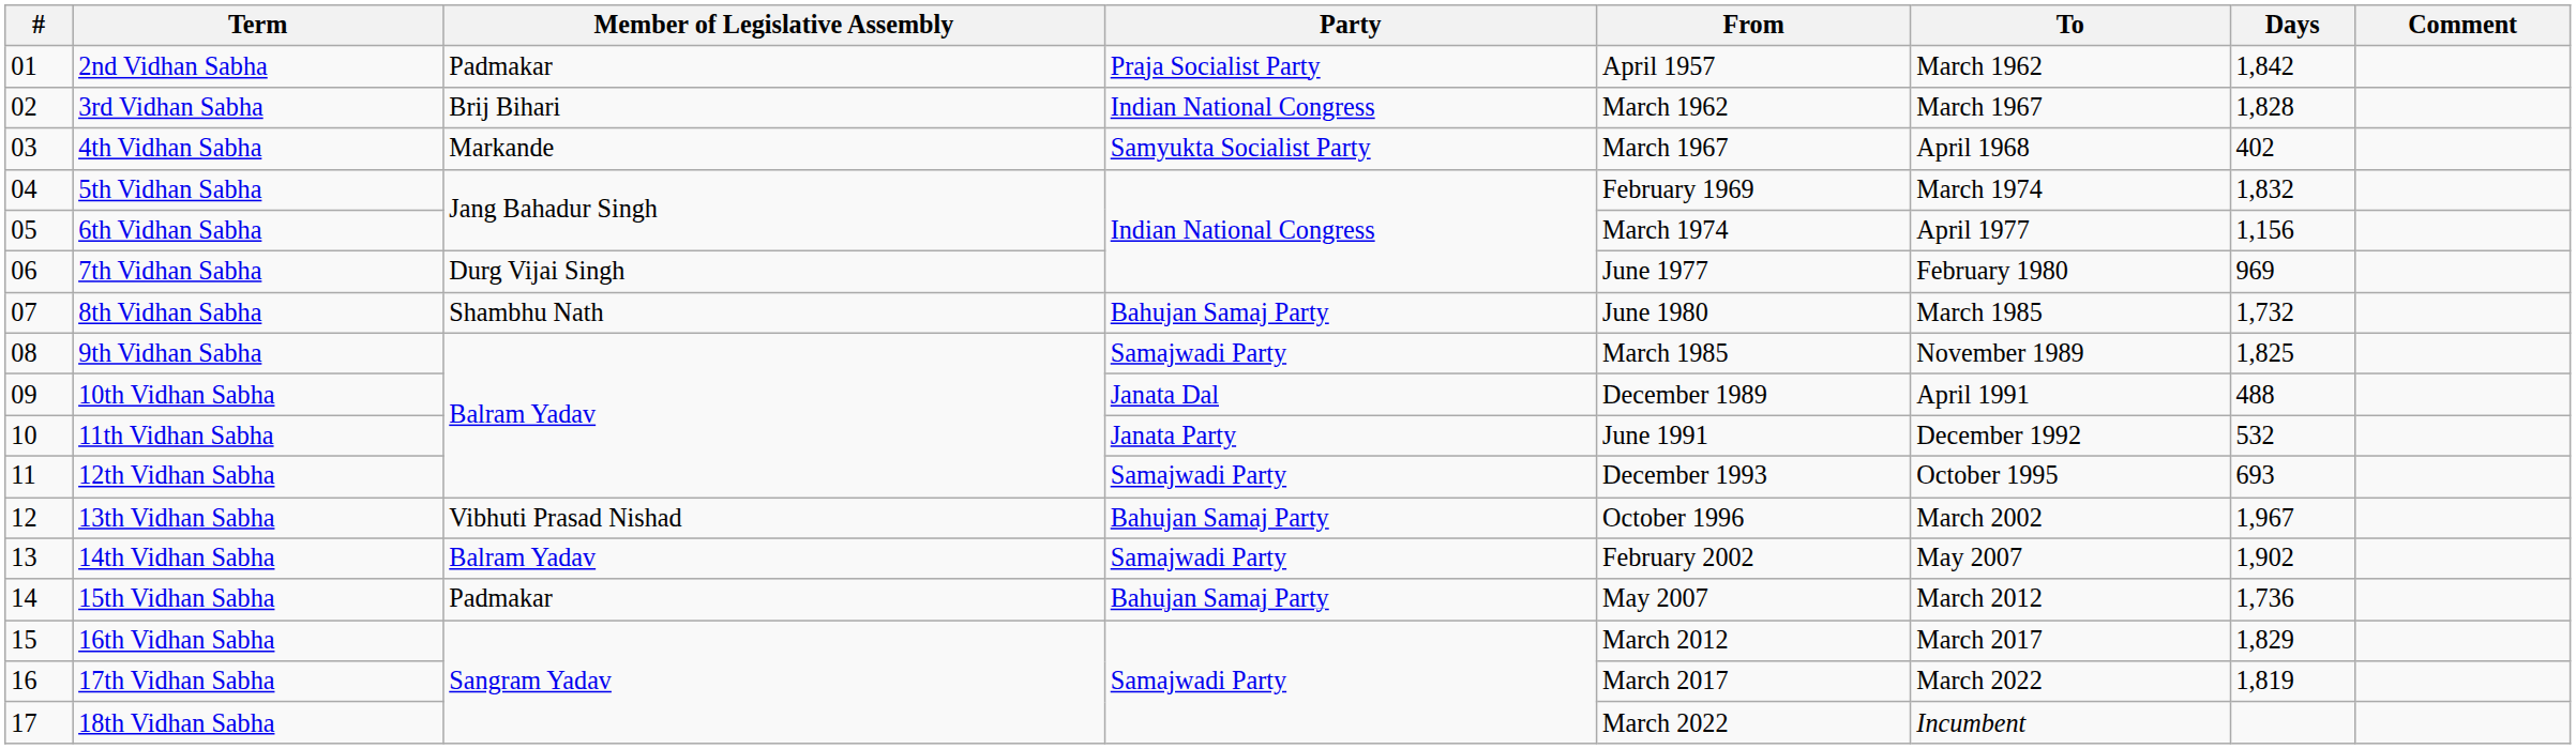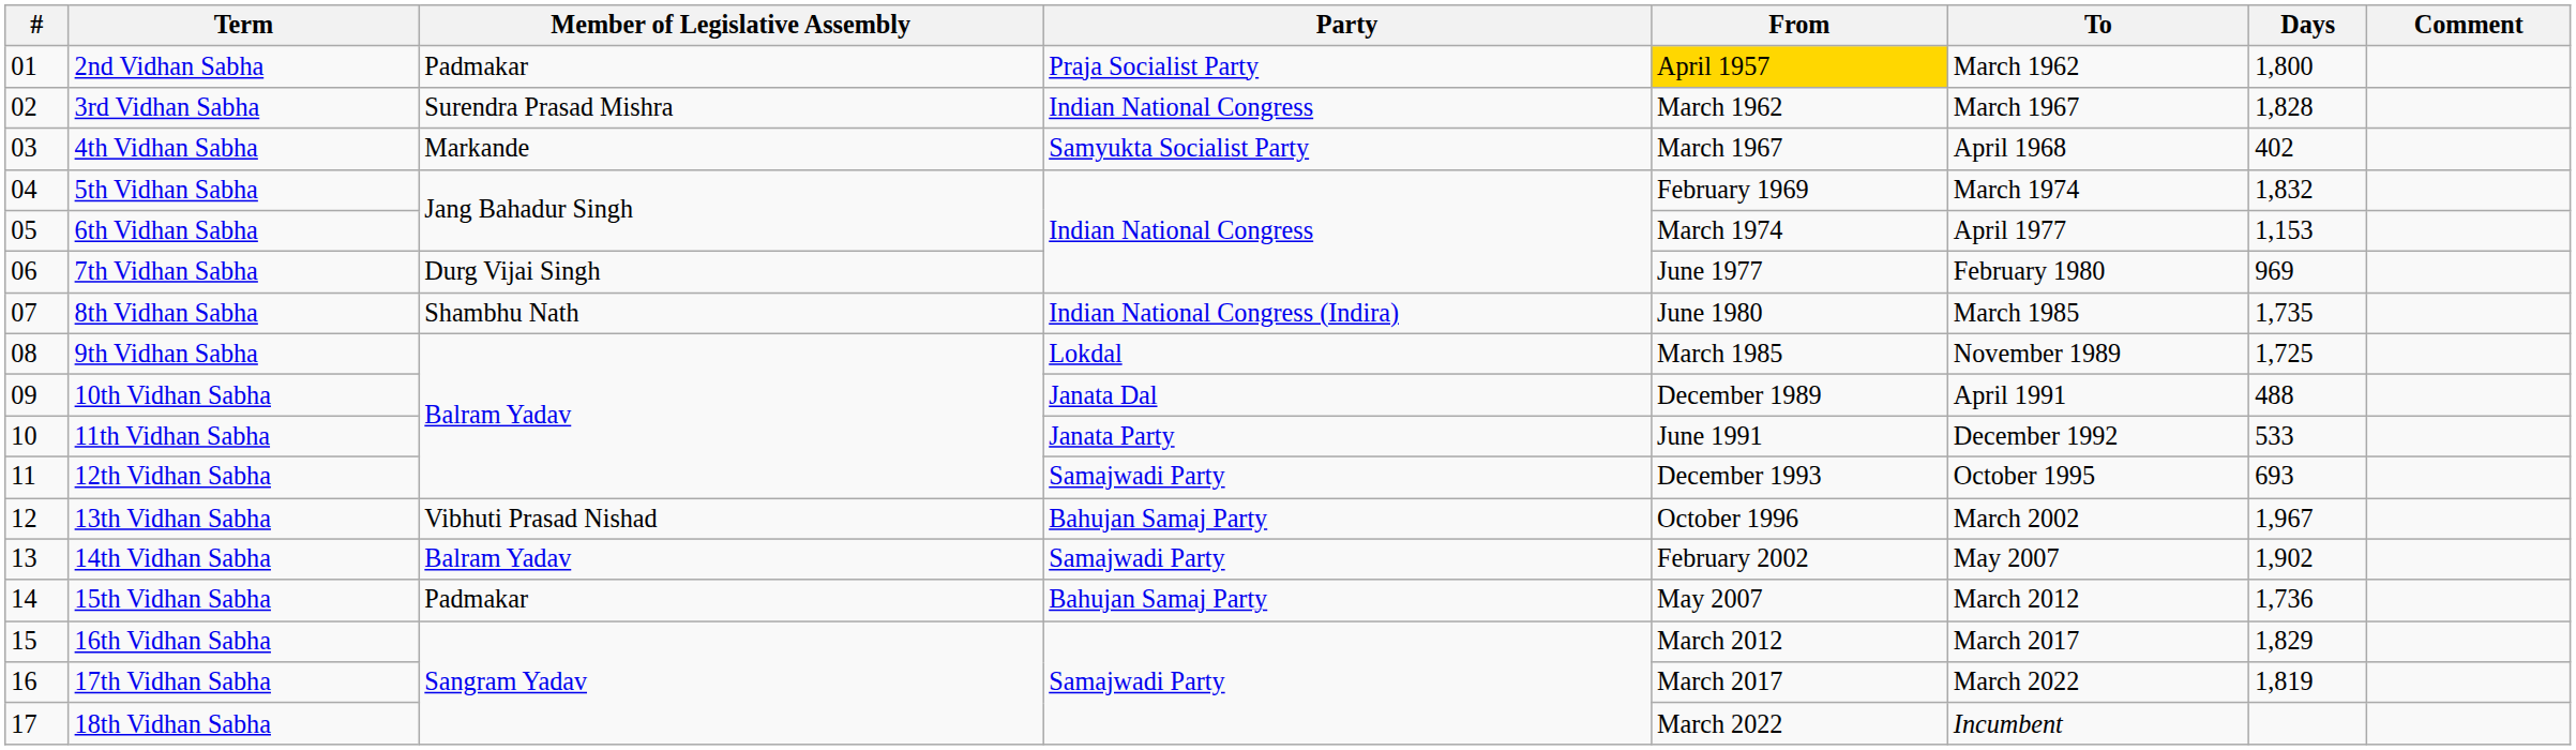 <table class="wikitable plainrowheaders sortable" width="80%" style="font-size: x-big;">
 <tr>
 <th Scope=col>#</th>
 <th scope=col>Term</th>
 <th scope=col>Member of Legislative Assembly</th>
 <th scope=col>Party</th>
 <th scope=col>From</th>
 <th scope=col>To</th>
 <th scope=col>Days</th>
 <th scope=col>Comment</th>
 </tr>
 <tr>
 <td>01</td>
 <td><a href='#'>2nd Vidhan Sabha</a></td>
 <td>Padmakar</td>
 <td><a href='#'>Praja Socialist Party</a></td>
-<td>April 1957</td>
+<td style="background: gold;">April 1957</td>
 <td>March 1962</td>
-<td>1,842</td>
+<td>1,800</td>
 <td></td>
 </tr>
 <tr>
 <td>02</td>
 <td><a href='#'>3rd Vidhan Sabha</a></td>
-<td>Brij Bihari</td>
+<td>Surendra Prasad Mishra</td>
 <td><a href='#'>Indian National Congress</a></td>
 <td>March 1962</td>
 <td>March 1967</td>
 <td>1,828</td>
 <td></td>
 </tr>
 <tr>
 <td>03</td>
 <td><a href='#'>4th Vidhan Sabha</a></td>
 <td>Markande</td>
 <td><a href='#'>Samyukta Socialist Party</a></td>
 <td>March 1967</td>
 <td>April 1968</td>
 <td>402</td>
 <td></td>
 </tr>
 <tr>
 <td>04</td>
 <td><a href='#'>5th Vidhan Sabha</a></td>
 <td rowspan="2">Jang Bahadur Singh</td>
 <td rowspan="3"><a href='#'>Indian National Congress</a></td>
 <td>February 1969</td>
 <td>March 1974</td>
 <td>1,832</td>
 <td></td>
 </tr>
 <tr>
 <td>05</td>
 <td><a href='#'>6th Vidhan Sabha</a></td>
 <td>March 1974</td>
 <td>April 1977</td>
-<td>1,156</td>
+<td>1,153</td>
 <td></td>
 </tr>
 <tr>
 <td>06</td>
 <td><a href='#'>7th Vidhan Sabha</a></td>
 <td>Durg Vijai Singh</td>
 <td>June 1977</td>
 <td>February 1980</td>
 <td>969</td>
 <td></td>
 </tr>
 <tr>
 <td>07</td>
 <td><a href='#'>8th Vidhan Sabha</a></td>
 <td>Shambhu Nath</td>
-<td><a href='#'>Bahujan Samaj Party</a></td>
+<td><a href='#'>Indian National Congress (Indira)</a></td>
 <td>June 1980</td>
 <td>March 1985</td>
-<td>1,732</td>
+<td>1,735</td>
 <td></td>
 </tr>
 <tr>
 <td>08</td>
 <td><a href='#'>9th Vidhan Sabha</a></td>
 <td rowspan="4"><a href='#'>Balram Yadav</a></td>
-<td><a href='#'>Samajwadi Party</a></td>
+<td><a href='#'>Lokdal</a></td>
 <td>March 1985</td>
 <td>November 1989</td>
-<td>1,825</td>
+<td>1,725</td>
 <td></td>
 </tr>
 <tr>
 <td>09</td>
 <td><a href='#'>10th Vidhan Sabha</a></td>
 <td><a href='#'>Janata Dal</a></td>
 <td>December 1989</td>
 <td>April 1991</td>
 <td>488</td>
 <td></td>
 </tr>
 <tr>
 <td>10</td>
 <td><a href='#'>11th Vidhan Sabha</a></td>
 <td><a href='#'>Janata Party</a></td>
 <td>June 1991</td>
 <td>December 1992</td>
-<td>532</td>
+<td>533</td>
 <td></td>
 </tr>
 <tr>
 <td>11</td>
 <td><a href='#'>12th Vidhan Sabha</a></td>
 <td><a href='#'>Samajwadi Party</a></td>
 <td>December 1993</td>
 <td>October 1995</td>
 <td>693</td>
 <td></td>
 </tr>
 <tr>
 <td>12</td>
 <td><a href='#'>13th Vidhan Sabha</a></td>
 <td>Vibhuti Prasad Nishad</td>
 <td><a href='#'>Bahujan Samaj Party</a></td>
 <td>October 1996</td>
 <td>March 2002</td>
 <td>1,967</td>
 <td></td>
 </tr>
 <tr>
 <td>13</td>
 <td><a href='#'>14th Vidhan Sabha</a></td>
 <td><a href='#'>Balram Yadav</a></td>
 <td><a href='#'>Samajwadi Party</a></td>
 <td>February 2002</td>
 <td>May 2007</td>
 <td>1,902</td>
 <td></td>
 </tr>
 <tr>
 <td>14</td>
 <td><a href='#'>15th Vidhan Sabha</a></td>
 <td>Padmakar</td>
 <td><a href='#'>Bahujan Samaj Party</a></td>
 <td>May 2007</td>
 <td>March 2012</td>
 <td>1,736</td>
 <td></td>
 </tr>
 <tr>
 <td>15</td>
 <td><a href='#'>16th Vidhan Sabha</a></td>
 <td rowspan="3"><a href='#'>Sangram Yadav</a></td>
 <td rowspan="3"><a href='#'>Samajwadi Party</a></td>
 <td>March 2012</td>
 <td>March 2017</td>
 <td>1,829</td>
 <td></td>
 </tr>
 <tr>
 <td>16</td>
 <td><a href='#'>17th Vidhan Sabha</a></td>
 <td>March 2017</td>
 <td>March 2022</td>
 <td>1,819</td>
 <td></td>
 </tr>
 <tr>
 <td>17</td>
 <td><a href='#'>18th Vidhan Sabha</a></td>
 <td>March 2022</td>
 <td><em>Incumbent</em></td>
 <td></td>
 <td></td>
 </tr>
 </table>
